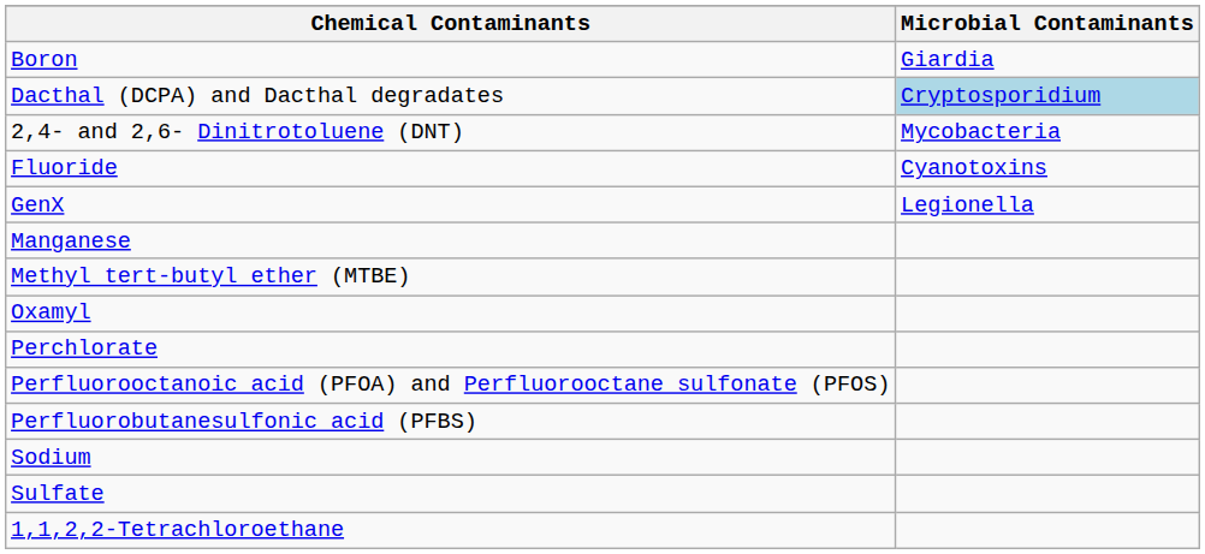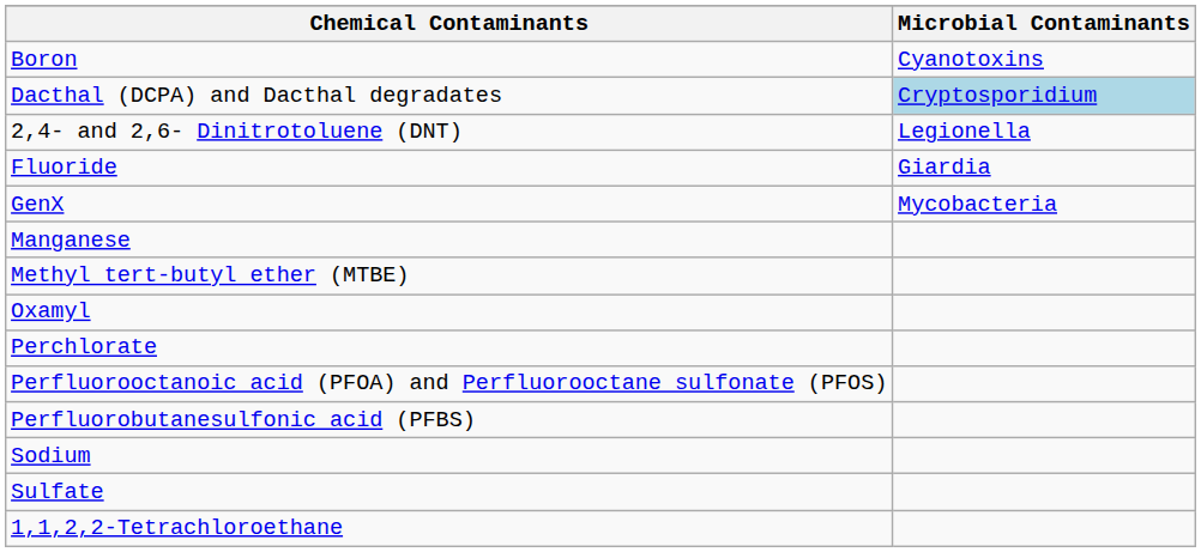 <table class="wikitable" border="1">
 <tr>
 </tr>
 <tr>
 <th>Chemical Contaminants</th>
 <th>Microbial Contaminants</th>
 </tr>
 <tr>
 <td><a href='#'>Boron</a></td>
-<td><a href='#'>Giardia</a></td>
+<td><a href='#'>Cyanotoxins</a></td>
 </tr>
 <tr>
 <td><a href='#'>Dacthal</a> (DCPA) and Dacthal degradates</td>
 <td style="background: lightblue;"><a href='#'>Cryptosporidium</a></td>
 </tr>
 <tr>
 <td>2,4- and 2,6- <a href='#'>Dinitrotoluene</a> (DNT)</td>
-<td><a href='#'>Mycobacteria</a></td>
+<td><a href='#'>Legionella</a></td>
 </tr>
 <tr>
 <td><a href='#'>Fluoride</a></td>
-<td><a href='#'>Cyanotoxins</a></td>
+<td><a href='#'>Giardia</a></td>
 </tr>
 <tr>
 <td><a href='#'>GenX</a></td>
-<td><a href='#'>Legionella</a></td>
+<td><a href='#'>Mycobacteria</a></td>
 </tr>
 <tr>
 <td><a href='#'>Manganese</a></td>
 <td></td>
 </tr>
 <tr>
 <td><a href='#'>Methyl tert-butyl ether</a> (MTBE)</td>
 <td></td>
 </tr>
 <tr>
 <td><a href='#'>Oxamyl</a></td>
 <td></td>
 </tr>
 <tr>
 <td><a href='#'>Perchlorate</a></td>
 <td></td>
 </tr>
 <tr>
 <td><a href='#'>Perfluorooctanoic acid</a> (PFOA) and <a href='#'>Perfluorooctane sulfonate</a> (PFOS)</td>
 <td></td>
 </tr>
 <tr>
 <td><a href='#'>Perfluorobutanesulfonic acid</a> (PFBS)</td>
 <td></td>
 </tr>
 <tr>
 <td><a href='#'>Sodium</a></td>
 <td></td>
 </tr>
 <tr>
 <td><a href='#'>Sulfate</a></td>
 <td></td>
 </tr>
 <tr>
 <td><a href='#'>1,1,2,2-Tetrachloroethane</a></td>
 <td></td>
 </tr>
 </table>
